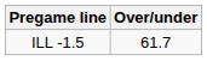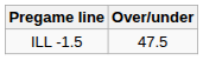 <table class="wikitable">
 <tr align="center">
 <th style=>Pregame line</th>
 <th style=>Over/under</th>
 </tr>
 <tr align="center">
 <td>ILL -1.5</td>
-<td>61.7</td>
+<td>47.5</td>
 </tr>
 </table>
